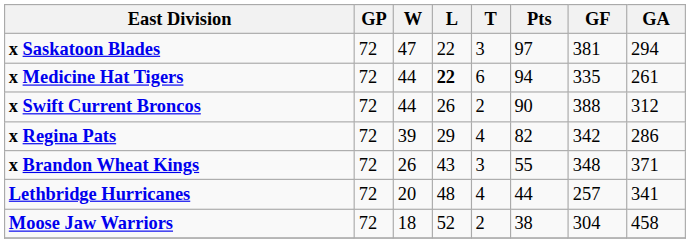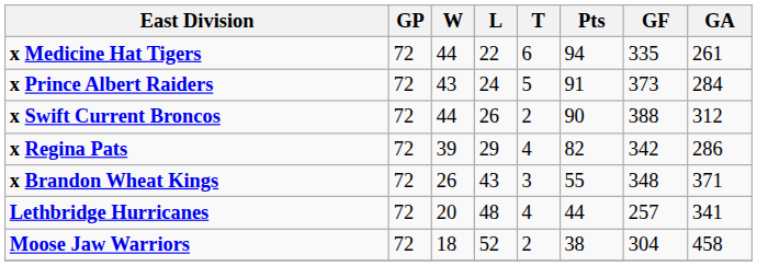 <table class="wikitable">
 <tr>
 <th width="45%">East Division</th>
 <th width="5%">GP</th>
 <th width="5%">W</th>
 <th width="5%">L</th>
 <th width="5%">T</th>
 <th width="7.5%">Pts</th>
 <th width="7.5%">GF</th>
 <th width="7.5%">GA</th>
 </tr>
 <tr>
-<td><strong>x <a href='#'>Saskatoon Blades</a></strong></td>
-<td>72</td>
-<td>47</td>
-<td>22</td>
-<td>3</td>
-<td>97</td>
-<td>381</td>
-<td>294</td>
-</tr>
-<tr>
 <td><strong>x <a href='#'>Medicine Hat Tigers</a></strong></td>
 <td>72</td>
 <td>44</td>
-<td><strong>22</strong></td>
+<td>22</td>
 <td>6</td>
 <td>94</td>
 <td>335</td>
 <td>261</td>
+</tr>
+<tr>
+<td><strong>x <a href='#'>Prince Albert Raiders</a></strong></td>
+<td>72</td>
+<td>43</td>
+<td>24</td>
+<td>5</td>
+<td>91</td>
+<td>373</td>
+<td>284</td>
 </tr>
 <tr>
 <td><strong>x <a href='#'>Swift Current Broncos</a></strong></td>
 <td>72</td>
 <td>44</td>
 <td>26</td>
 <td>2</td>
 <td>90</td>
 <td>388</td>
 <td>312</td>
 </tr>
 <tr>
 <td><strong>x <a href='#'>Regina Pats</a></strong></td>
 <td>72</td>
 <td>39</td>
 <td>29</td>
 <td>4</td>
 <td>82</td>
 <td>342</td>
 <td>286</td>
 </tr>
 <tr>
 <td><strong>x <a href='#'>Brandon Wheat Kings</a></strong></td>
 <td>72</td>
 <td>26</td>
 <td>43</td>
 <td>3</td>
 <td>55</td>
 <td>348</td>
 <td>371</td>
 </tr>
 <tr>
 <td><strong><a href='#'>Lethbridge Hurricanes</a></strong></td>
 <td>72</td>
 <td>20</td>
 <td>48</td>
 <td>4</td>
 <td>44</td>
 <td>257</td>
 <td>341</td>
 </tr>
 <tr>
 <td><strong><a href='#'>Moose Jaw Warriors</a></strong></td>
 <td>72</td>
 <td>18</td>
 <td>52</td>
 <td>2</td>
 <td>38</td>
 <td>304</td>
 <td>458</td>
 </tr>
 <tr>
 </tr>
 </table>
